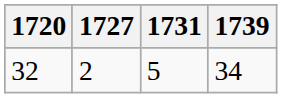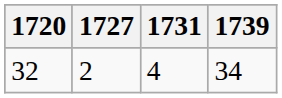 <table class="wikitable sortable">
 <tr>
 <th>1720</th>
 <th>1727</th>
 <th>1731</th>
 <th>1739</th>
 </tr>
 <tr>
 <td>32</td>
 <td>2</td>
-<td>5</td>
+<td>4</td>
 <td>34</td>
 </tr>
 </table>
